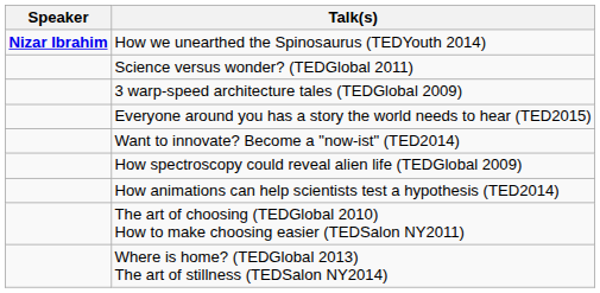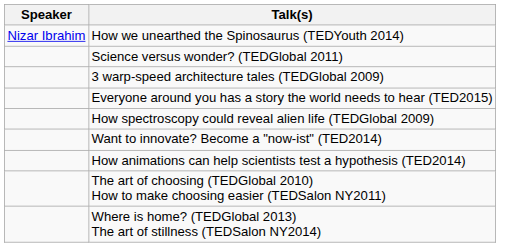 <table class='wikitable sortable'>
 <tr>
 <th>Speaker</th>
 <th>Talk(s)</th>
 </tr>
 <tr>
-<td><strong><a href='#'>Nizar Ibrahim</a></strong></td>
+<td><a href='#'>Nizar Ibrahim</a></td>
 <td>How we unearthed the Spinosaurus (TEDYouth 2014)</td>
 </tr>
 <tr>
 <td></td>
 <td>Science versus wonder? (TEDGlobal 2011)</td>
 </tr>
 <tr>
 <td></td>
 <td>3 warp-speed architecture tales (TEDGlobal 2009)</td>
 </tr>
 <tr>
 <td></td>
 <td>Everyone around you has a story the world needs to hear (TED2015) </td>
 </tr>
 <tr>
 <td></td>
-<td>Want to innovate? Become a "now-ist" (TED2014)</td>
+<td>How spectroscopy could reveal alien life (TEDGlobal 2009)</td>
 </tr>
 <tr>
 <td></td>
-<td>How spectroscopy could reveal alien life (TEDGlobal 2009)</td>
+<td>Want to innovate? Become a "now-ist" (TED2014)</td>
 </tr>
 <tr>
 <td></td>
 <td>How animations can help scientists test a hypothesis (TED2014)</td>
 </tr>
 <tr>
 <td></td>
 <td>The art of choosing (TEDGlobal 2010)<br> How to make choosing easier (TEDSalon NY2011)</td>
 </tr>
 <tr>
 <td></td>
 <td>Where is home? (TEDGlobal 2013)<br> The art of stillness (TEDSalon NY2014)</td>
 </tr>
 </table>
